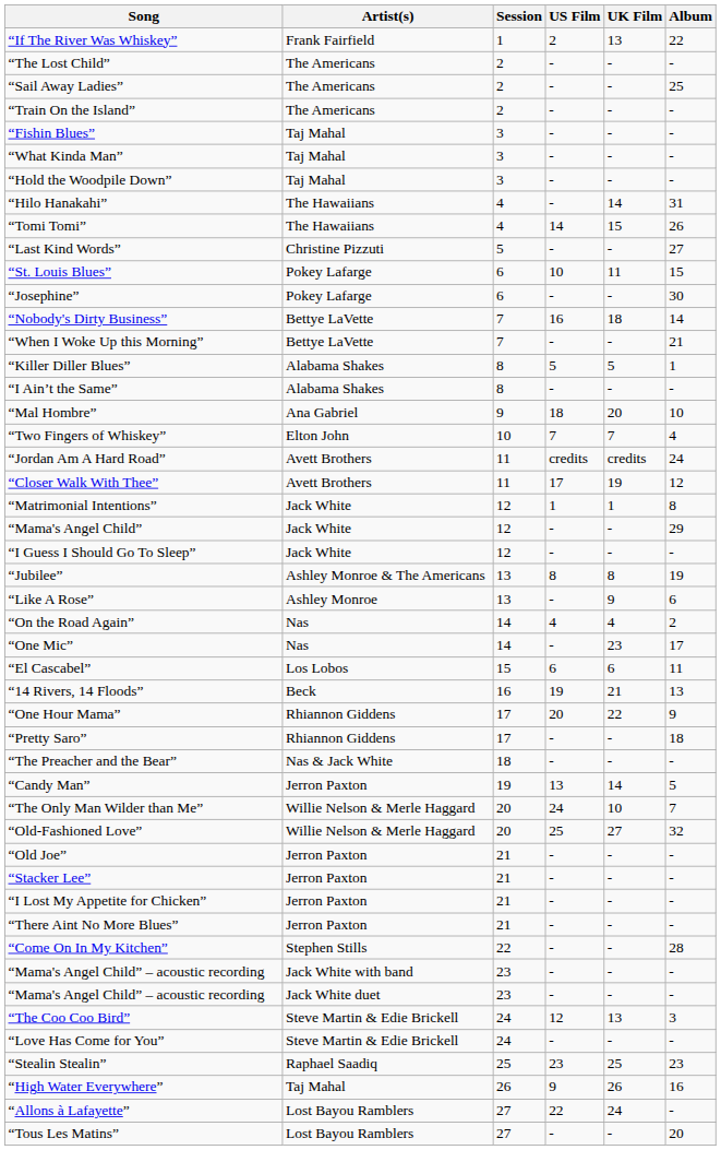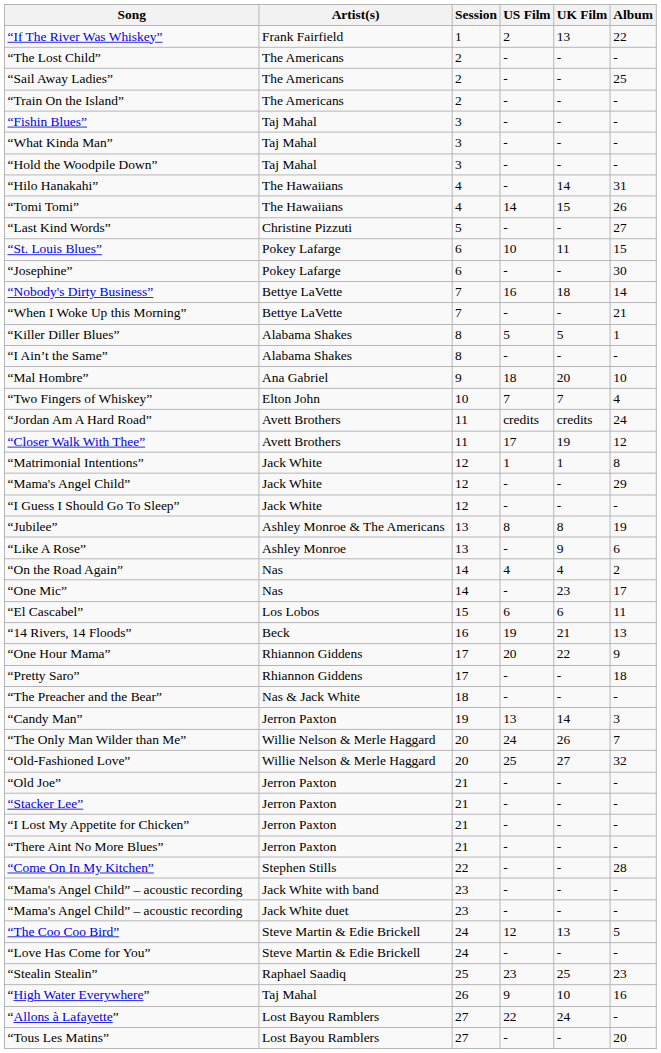 <table class="wikitable">
 <tr>
 <th>Song</th>
 <th>Artist(s)</th>
 <th>Session</th>
 <th>US Film</th>
 <th>UK Film</th>
 <th>Album</th>
 </tr>
 <tr>
 <td><a href='#'>“If The River Was Whiskey”</a>    </td>
 <td>Frank Fairfield    </td>
 <td>1</td>
 <td>2</td>
 <td>13</td>
 <td>22</td>
 </tr>
 <tr>
 <td>“The Lost Child”   </td>
 <td>The Americans    </td>
 <td>2</td>
 <td>-</td>
 <td>-</td>
 <td>-</td>
 </tr>
 <tr>
 <td>“Sail Away Ladies”    </td>
 <td>The Americans    </td>
 <td>2</td>
 <td>-</td>
 <td>-</td>
 <td>25</td>
 </tr>
 <tr>
 <td>“Train On the Island”    </td>
 <td>The Americans    </td>
 <td>2</td>
 <td>-</td>
 <td>-</td>
 <td>-</td>
 </tr>
 <tr>
 <td><a href='#'>“Fishin Blues”</a>    </td>
 <td>Taj Mahal    </td>
 <td>3</td>
 <td>-</td>
 <td>-</td>
 <td>-</td>
 </tr>
 <tr>
 <td>“What Kinda Man”    </td>
 <td>Taj Mahal    </td>
 <td>3</td>
 <td>-</td>
 <td>-</td>
 <td>-</td>
 </tr>
 <tr>
 <td>“Hold the Woodpile Down”</td>
 <td>Taj Mahal    </td>
 <td>3</td>
 <td>-</td>
 <td>-</td>
 <td>-</td>
 </tr>
 <tr>
 <td>“Hilo Hanakahi”    </td>
 <td>The Hawaiians    </td>
 <td>4</td>
 <td>-</td>
 <td>14</td>
 <td>31</td>
 </tr>
 <tr>
 <td>“Tomi Tomi”    </td>
 <td>The Hawaiians    </td>
 <td>4</td>
 <td>14</td>
 <td>15</td>
 <td>26</td>
 </tr>
 <tr>
 <td>“Last Kind Words”    </td>
 <td>Christine Pizzuti    </td>
 <td>5</td>
 <td>-</td>
 <td>-</td>
 <td>27</td>
 </tr>
 <tr>
 <td><a href='#'>“St. Louis Blues”</a>    </td>
 <td>Pokey Lafarge    </td>
 <td>6</td>
 <td>10</td>
 <td>11</td>
 <td>15</td>
 </tr>
 <tr>
 <td>“Josephine”    </td>
 <td>Pokey Lafarge    </td>
 <td>6</td>
 <td>-</td>
 <td>-</td>
 <td>30</td>
 </tr>
 <tr>
 <td><a href='#'>“Nobody's Dirty Business”</a>    </td>
 <td>Bettye LaVette    </td>
 <td>7</td>
 <td>16</td>
 <td>18</td>
 <td>14</td>
 </tr>
 <tr>
 <td>“When I Woke Up this Morning” </td>
 <td>Bettye LaVette    </td>
 <td>7</td>
 <td>-</td>
 <td>-</td>
 <td>21</td>
 </tr>
 <tr>
 <td>“Killer Diller Blues”    </td>
 <td>Alabama Shakes    </td>
 <td>8</td>
 <td>5</td>
 <td>5</td>
 <td>1</td>
 </tr>
 <tr>
 <td>“I Ain’t the Same”    </td>
 <td>Alabama Shakes    </td>
 <td>8</td>
 <td>-</td>
 <td>-</td>
 <td>-</td>
 </tr>
 <tr>
 <td>“Mal Hombre”    </td>
 <td>Ana Gabriel    </td>
 <td>9</td>
 <td>18</td>
 <td>20</td>
 <td>10</td>
 </tr>
 <tr>
 <td>“Two Fingers of Whiskey”</td>
 <td>Elton John</td>
 <td>10</td>
 <td>7</td>
 <td>7</td>
 <td>4</td>
 </tr>
 <tr>
 <td>“Jordan Am A Hard Road”    </td>
 <td>Avett Brothers    </td>
 <td>11</td>
 <td>credits</td>
 <td>credits</td>
 <td>24</td>
 </tr>
 <tr>
 <td><a href='#'>“Closer Walk With Thee”</a>    </td>
 <td>Avett Brothers    </td>
 <td>11</td>
 <td>17</td>
 <td>19</td>
 <td>12</td>
 </tr>
 <tr>
 <td>“Matrimonial Intentions”    </td>
 <td>Jack White    </td>
 <td>12</td>
 <td>1</td>
 <td>1</td>
 <td>8</td>
 </tr>
 <tr>
 <td>“Mama's Angel Child”    </td>
 <td>Jack White    </td>
 <td>12</td>
 <td>-</td>
 <td>-</td>
 <td>29</td>
 </tr>
 <tr>
 <td>“I Guess I Should Go To Sleep”    </td>
 <td>Jack White    </td>
 <td>12</td>
 <td>-</td>
 <td>-</td>
 <td>-</td>
 </tr>
 <tr>
 <td>“Jubilee”    </td>
 <td>Ashley Monroe & The Americans</td>
 <td>13</td>
 <td>8</td>
 <td>8</td>
 <td>19</td>
 </tr>
 <tr>
 <td>“Like A Rose”    </td>
 <td>Ashley Monroe</td>
 <td>13</td>
 <td>-</td>
 <td>9</td>
 <td>6</td>
 </tr>
 <tr>
 <td>“On the Road Again”    </td>
 <td>Nas</td>
 <td>14</td>
 <td>4</td>
 <td>4</td>
 <td>2</td>
 </tr>
 <tr>
 <td>“One Mic”    </td>
 <td>Nas</td>
 <td>14</td>
 <td>-</td>
 <td>23</td>
 <td>17</td>
 </tr>
 <tr>
 <td>“El Cascabel”    </td>
 <td>Los Lobos</td>
 <td>15</td>
 <td>6</td>
 <td>6</td>
 <td>11</td>
 </tr>
 <tr>
 <td>“14 Rivers, 14 Floods”    </td>
 <td>Beck</td>
 <td>16</td>
 <td>19</td>
 <td>21</td>
 <td>13</td>
 </tr>
 <tr>
 <td>“One Hour Mama”    </td>
 <td>Rhiannon Giddens    </td>
 <td>17</td>
 <td>20</td>
 <td>22</td>
 <td>9</td>
 </tr>
 <tr>
 <td>“Pretty Saro”    </td>
 <td>Rhiannon Giddens    </td>
 <td>17</td>
 <td>-</td>
 <td>-</td>
 <td>18</td>
 </tr>
 <tr>
 <td>“The Preacher and the Bear”    </td>
 <td>Nas & Jack White    </td>
 <td>18</td>
 <td>-</td>
 <td>-</td>
 <td>-</td>
 </tr>
 <tr>
 <td>“Candy Man”    </td>
 <td>Jerron Paxton    </td>
 <td>19</td>
 <td>13</td>
 <td>14</td>
-<td>5</td>
+<td>3</td>
 </tr>
 <tr>
 <td>“The Only Man Wilder than Me”    </td>
 <td>Willie Nelson & Merle Haggard    </td>
 <td>20</td>
 <td>24</td>
-<td>10</td>
+<td>26</td>
 <td>7</td>
 </tr>
 <tr>
 <td>“Old-Fashioned Love”    </td>
 <td>Willie Nelson & Merle Haggard    </td>
 <td>20</td>
 <td>25</td>
 <td>27</td>
 <td>32</td>
 </tr>
 <tr>
 <td>“Old Joe”    </td>
 <td>Jerron Paxton    </td>
 <td>21</td>
 <td>-</td>
 <td>-</td>
 <td>-</td>
 </tr>
 <tr>
 <td><a href='#'>“Stacker Lee”</a>    </td>
 <td>Jerron Paxton    </td>
 <td>21</td>
 <td>-</td>
 <td>-</td>
 <td>-</td>
 </tr>
 <tr>
 <td>“I Lost My Appetite for Chicken”    </td>
 <td>Jerron Paxton    </td>
 <td>21</td>
 <td>-</td>
 <td>-</td>
 <td>-</td>
 </tr>
 <tr>
 <td>“There Aint No More Blues”    </td>
 <td>Jerron Paxton    </td>
 <td>21</td>
 <td>-</td>
 <td>-</td>
 <td>-</td>
 </tr>
 <tr>
 <td><a href='#'>“Come On In My Kitchen”</a>    </td>
 <td>Stephen Stills    </td>
 <td>22</td>
 <td>-</td>
 <td>-</td>
 <td>28</td>
 </tr>
 <tr>
 <td>“Mama's Angel Child” – acoustic recording    </td>
 <td>Jack White with band    </td>
 <td>23</td>
 <td>-</td>
 <td>-</td>
 <td>-</td>
 </tr>
 <tr>
 <td>“Mama's Angel Child” – acoustic recording    </td>
 <td>Jack White duet    </td>
 <td>23</td>
 <td>-</td>
 <td>-</td>
 <td>-</td>
 </tr>
 <tr>
 <td><a href='#'>“The Coo Coo Bird”</a>    </td>
 <td>Steve Martin & Edie Brickell    </td>
 <td>24</td>
 <td>12</td>
 <td>13</td>
-<td>3</td>
+<td>5</td>
 </tr>
 <tr>
 <td>“Love Has Come for You”    </td>
 <td>Steve Martin & Edie Brickell    </td>
 <td>24</td>
 <td>-</td>
 <td>-</td>
 <td>-</td>
 </tr>
 <tr>
 <td>“Stealin Stealin”</td>
 <td>Raphael Saadiq    </td>
 <td>25</td>
 <td>23</td>
 <td>25</td>
 <td>23</td>
 </tr>
 <tr>
 <td>“<a href='#'>High Water Everywhere</a>”    </td>
 <td>Taj Mahal    </td>
 <td>26</td>
 <td>9</td>
-<td>26</td>
+<td>10</td>
 <td>16</td>
 </tr>
 <tr>
 <td>“<a href='#'>Allons à Lafayette</a>”    </td>
 <td>Lost Bayou Ramblers    </td>
 <td>27</td>
 <td>22</td>
 <td>24</td>
 <td>-</td>
 </tr>
 <tr>
 <td>“Tous Les Matins”    </td>
 <td>Lost Bayou Ramblers    </td>
 <td>27</td>
 <td>-</td>
 <td>-</td>
 <td>20</td>
 </tr>
 </table>
